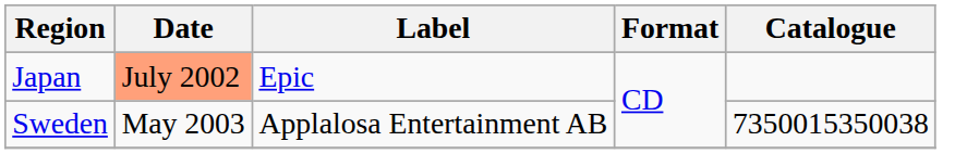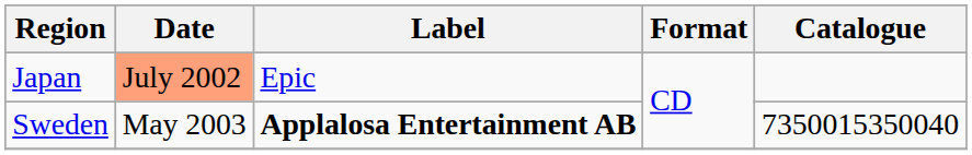 <table class="wikitable">
 <tr>
 <th>Region</th>
 <th>Date</th>
 <th>Label</th>
 <th>Format</th>
 <th>Catalogue</th>
 </tr>
 <tr>
 <td><a href='#'>Japan</a></td>
 <td style="background: lightsalmon;">July 2002</td>
 <td rowspan="1"><a href='#'>Epic</a></td>
 <td rowspan="2"><a href='#'>CD</a></td>
 <td></td>
 </tr>
 <tr>
 <td><a href='#'>Sweden</a></td>
 <td>May 2003</td>
-<td rowspan="1">Applalosa Entertainment AB</td>
-<td>7350015350038</td>
+<td rowspan="1"><strong>Applalosa Entertainment AB</strong></td>
+<td>7350015350040</td>
 </tr>
 <tr>
 </tr>
 </table>
